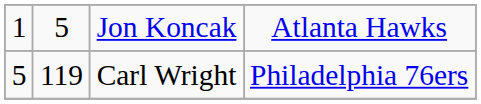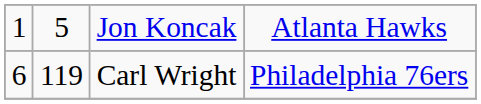 <table class="wikitable">
 <tr align="center" bgcolor="">
 <td>1</td>
 <td>5</td>
 <td><a href='#'>Jon Koncak</a></td>
 <td><a href='#'>Atlanta Hawks</a></td>
 </tr>
 <tr align="center" bgcolor="">
-<td>5</td>
+<td>6</td>
 <td>119</td>
 <td>Carl Wright</td>
 <td><a href='#'>Philadelphia 76ers</a></td>
 </tr>
 <tr align="center" bgcolor="">
 </tr>
 </table>
